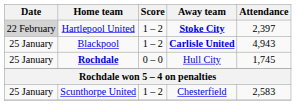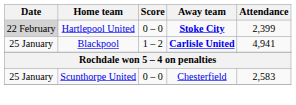 <table class="wikitable" style="text-align: center">
 <tr>
 <th>Date</th>
 <th>Home team</th>
 <th>Score</th>
 <th>Away team</th>
 <th>Attendance</th>
 </tr>
 <tr>
 <td style="background: lightgrey;">22 February</td>
 <td><a href='#'>Hartlepool United</a></td>
-<td>1 – 2</td>
+<td>0 – 0</td>
 <td><strong><a href='#'>Stoke City</a></strong></td>
-<td>2,397</td>
+<td>2,399</td>
 </tr>
 <tr>
 <td>25 January</td>
 <td><a href='#'>Blackpool</a></td>
 <td>1 – 2</td>
 <td><strong><a href='#'>Carlisle United</a></strong></td>
-<td>4,943</td>
-</tr>
-<tr>
-<td>25 January</td>
-<td><strong><a href='#'>Rochdale</a></strong></td>
-<td>0 – 0</td>
-<td><a href='#'>Hull City</a></td>
-<td>1,745</td>
+<td>4,941</td>
 </tr>
 <tr>
 </tr>
 <tr>
 <th colspan="5">Rochdale won 5  –  4 on penalties</th>
 </tr>
 <tr>
 <td>25 January</td>
 <td><a href='#'>Scunthorpe United</a></td>
-<td>1 – 2</td>
+<td>0 – 0</td>
 <td><a href='#'>Chesterfield</a></td>
 <td>2,583</td>
 </tr>
 <tr>
 </tr>
 </table>
